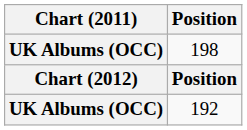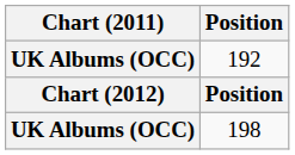 <table class="wikitable plainrowheaders" style="text-align:center">
 <tr>
 <th scope="col">Chart (2011)</th>
 <th scope="col">Position</th>
 </tr>
 <tr>
 <th scope="row">UK Albums (OCC)</th>
-<td>198</td>
+<td>192</td>
 </tr>
 <tr>
 <th scope="col">Chart (2012)</th>
 <th scope="col">Position</th>
 </tr>
 <tr>
 <th scope="row">UK Albums (OCC)</th>
-<td>192</td>
+<td>198</td>
 </tr>
 </table>
